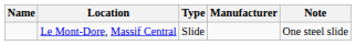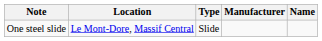 <table class="wikitable sortable">
 <tr>
-<th>Name</th>
+<th>Note</th>
 <th>Location</th>
 <th>Type</th>
 <th>Manufacturer</th>
-<th>Note</th>
+<th>Name</th>
 </tr>
 <tr>
-<td></td>
+<td>One steel slide</td>
 <td><a href='#'>Le Mont-Dore</a>, <a href='#'>Massif Central</a></td>
 <td>Slide</td>
 <td></td>
-<td>One steel slide</td>
+<td></td>
 </tr>
 </table>
